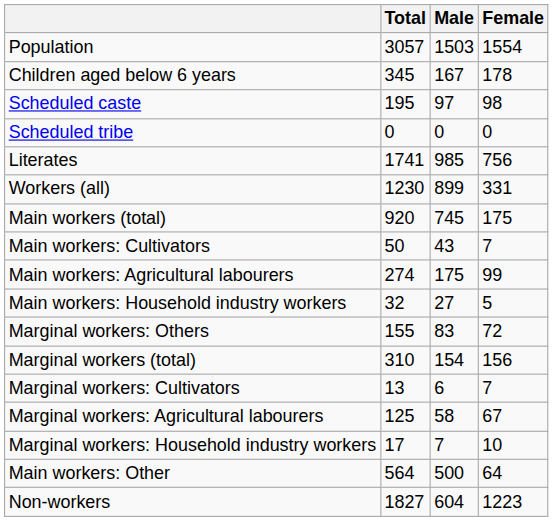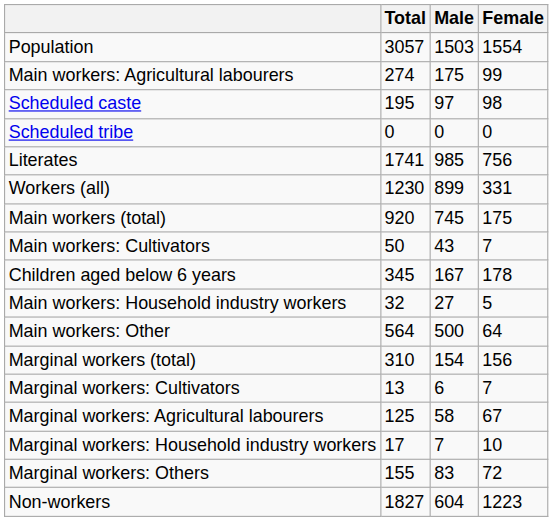 <table class="wikitable sortable">
 <tr>
 <th></th>
 <th>Total</th>
 <th>Male</th>
 <th>Female</th>
 </tr>
 <tr>
 <td>Population</td>
 <td>3057</td>
 <td>1503</td>
 <td>1554</td>
 </tr>
 <tr>
-<td>Children aged below 6 years</td>
-<td>345</td>
-<td>167</td>
-<td>178</td>
+<td>Main workers: Agricultural labourers</td>
+<td>274</td>
+<td>175</td>
+<td>99</td>
 </tr>
 <tr>
 <td><a href='#'>Scheduled caste</a></td>
 <td>195</td>
 <td>97</td>
 <td>98</td>
 </tr>
 <tr>
 <td><a href='#'>Scheduled tribe</a></td>
 <td>0</td>
 <td>0</td>
 <td>0</td>
 </tr>
 <tr>
 <td>Literates</td>
 <td>1741</td>
 <td>985</td>
 <td>756</td>
 </tr>
 <tr>
 <td>Workers (all)</td>
 <td>1230</td>
 <td>899</td>
 <td>331</td>
 </tr>
 <tr>
 <td>Main workers (total)</td>
 <td>920</td>
 <td>745</td>
 <td>175</td>
 </tr>
 <tr>
 <td>Main workers: Cultivators</td>
 <td>50</td>
 <td>43</td>
 <td>7</td>
 </tr>
 <tr>
-<td>Main workers: Agricultural labourers</td>
-<td>274</td>
-<td>175</td>
-<td>99</td>
+<td>Children aged below 6 years</td>
+<td>345</td>
+<td>167</td>
+<td>178</td>
 </tr>
 <tr>
 <td>Main workers: Household industry workers</td>
 <td>32</td>
 <td>27</td>
 <td>5</td>
 </tr>
 <tr>
-<td>Marginal workers: Others</td>
-<td>155</td>
-<td>83</td>
-<td>72</td>
+<td>Main workers: Other</td>
+<td>564</td>
+<td>500</td>
+<td>64</td>
 </tr>
 <tr>
 <td>Marginal workers (total)</td>
 <td>310</td>
 <td>154</td>
 <td>156</td>
 </tr>
 <tr>
 <td>Marginal workers: Cultivators</td>
 <td>13</td>
 <td>6</td>
 <td>7</td>
 </tr>
 <tr>
 <td>Marginal workers: Agricultural labourers</td>
 <td>125</td>
 <td>58</td>
 <td>67</td>
 </tr>
 <tr>
 <td>Marginal workers: Household industry workers</td>
 <td>17</td>
 <td>7</td>
 <td>10</td>
 </tr>
 <tr>
-<td>Main workers: Other</td>
-<td>564</td>
-<td>500</td>
-<td>64</td>
+<td>Marginal workers: Others</td>
+<td>155</td>
+<td>83</td>
+<td>72</td>
 </tr>
 <tr>
 <td>Non-workers</td>
 <td>1827</td>
 <td>604</td>
 <td>1223</td>
 </tr>
 </table>
